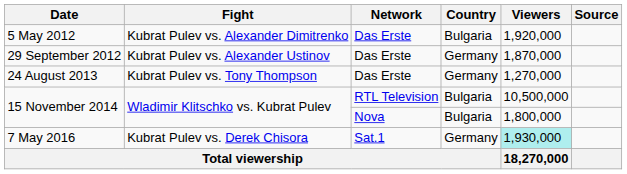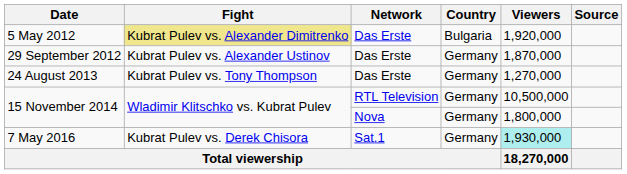 <table class="wikitable sortable">
 <tr>
 <th>Date</th>
 <th>Fight</th>
 <th>Network</th>
 <th>Country</th>
 <th>Viewers</th>
 <th class="unsortable">Source</th>
 </tr>
 <tr>
 <td>5 May 2012</td>
-<td>Kubrat Pulev vs. <a href='#'>Alexander Dimitrenko</a></td>
+<td style="background: khaki;">Kubrat Pulev vs. <a href='#'>Alexander Dimitrenko</a></td>
 <td><a href='#'>Das Erste</a></td>
 <td>Bulgaria</td>
 <td>1,920,000</td>
 <td></td>
 </tr>
 <tr>
 <td>29 September 2012</td>
 <td>Kubrat Pulev vs. <a href='#'>Alexander Ustinov</a></td>
 <td>Das Erste</td>
 <td>Germany</td>
 <td>1,870,000</td>
 <td></td>
 </tr>
 <tr>
 <td>24 August 2013</td>
 <td>Kubrat Pulev vs. <a href='#'>Tony Thompson</a></td>
 <td>Das Erste</td>
 <td>Germany</td>
 <td>1,270,000</td>
 <td></td>
 </tr>
 <tr>
 <td rowspan="2">15 November 2014</td>
 <td rowspan="2"><a href='#'>Wladimir Klitschko</a> vs. Kubrat Pulev</td>
 <td><a href='#'>RTL Television</a></td>
-<td>Bulgaria</td>
+<td>Germany</td>
 <td>10,500,000</td>
 <td></td>
 </tr>
 <tr>
 <td><a href='#'>Nova</a></td>
-<td>Bulgaria</td>
+<td>Germany</td>
 <td>1,800,000</td>
 <td></td>
 </tr>
 <tr>
 <td>7 May 2016</td>
 <td>Kubrat Pulev vs. <a href='#'>Derek Chisora</a></td>
 <td><a href='#'>Sat.1</a></td>
 <td>Germany</td>
 <td style="background: paleturquoise;">1,930,000</td>
 <td></td>
 </tr>
 <tr>
 <th colspan="4">Total viewership</th>
 <th>18,270,000</th>
 <th></th>
 </tr>
 </table>
